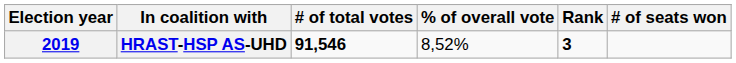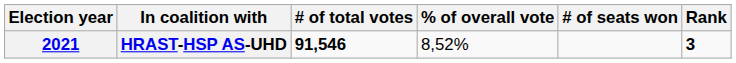 <table class="wikitable">
 <tr>
 <th>Election year</th>
 <th>In coalition with</th>
 <th># of total votes</th>
 <th>% of overall vote</th>
+<th># of seats won</th>
 <th>Rank</th>
-<th># of seats won</th>
 </tr>
 <tr>
-<th><a href='#'>2019</a></th>
+<th><a href='#'>2021</a></th>
 <th><a href='#'>HRAST</a>-<a href='#'>HSP AS</a>-UHD</th>
 <td><strong>91,546</strong></td>
 <td>8,52%</td>
+<td></td>
 <td><strong>3</strong></td>
-<td></td>
 </tr>
 </table>
